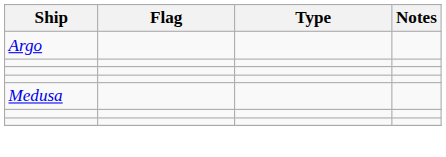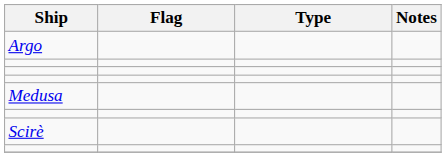 <table class="wikitable sortable">
 <tr>
 <th scope="col" width="80px">Ship</th>
 <th scope="col" width="120px">Flag</th>
 <th scope="col" width="140px">Type</th>
 <th>Notes</th>
 </tr>
 <tr>
 <td align="left"><a href='#'><em>Argo</em></a></td>
 <td align="left"></td>
 <td align="left"></td>
 <td align="left"></td>
 </tr>
 <tr>
 <td align="left"></td>
 <td align="left"></td>
 <td align="left"></td>
 <td align="left"></td>
 </tr>
 <tr>
 <td align="left"></td>
 <td align="left"></td>
 <td align="left"></td>
 <td align="left"></td>
 </tr>
 <tr>
 <td align="left"></td>
 <td align="left"></td>
 <td align="left"></td>
 <td align="left"></td>
 </tr>
 <tr>
 <td align="left"><a href='#'><em>Medusa</em></a></td>
 <td align="left"></td>
 <td align="left"></td>
 <td align="left"></td>
 </tr>
 <tr>
 <td align="left"></td>
 <td align="left"></td>
 <td align="left"></td>
 <td align="left"></td>
 </tr>
 <tr>
+<td align="left"><a href='#'><em>Scirè</em></a></td>
+<td align="left"></td>
+<td align="left"></td>
+<td align="left"></td>
+</tr>
+<tr>
 <td align="left"></td>
 <td align="left"></td>
 <td align="left"></td>
 <td align="left"></td>
 </tr>
 <tr>
 </tr>
 </table>
